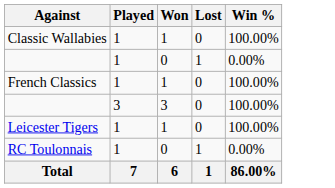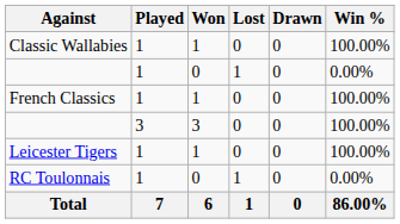 <table class="sortable wikitable">
 <tr>
 <th>Against</th>
 <th>Played</th>
 <th>Won</th>
 <th>Lost</th>
+<th>Drawn</th>
 <th>Win %</th>
 </tr>
 <tr>
 <td> Classic Wallabies</td>
 <td>1</td>
 <td>1</td>
+<td>0</td>
 <td>0</td>
 <td>100.00%</td>
 </tr>
 <tr>
 <td></td>
 <td>1</td>
 <td>0</td>
 <td>1</td>
+<td>0</td>
 <td>0.00%</td>
 </tr>
 <tr>
 <td> French Classics</td>
 <td>1</td>
 <td>1</td>
+<td>0</td>
 <td>0</td>
 <td>100.00%</td>
 </tr>
 <tr>
 <td></td>
 <td>3</td>
 <td>3</td>
 <td>0</td>
+<td>0</td>
 <td>100.00%</td>
 </tr>
 <tr>
 <td> <a href='#'>Leicester Tigers</a></td>
 <td>1</td>
 <td>1</td>
+<td>0</td>
 <td>0</td>
 <td>100.00%</td>
 </tr>
 <tr>
 <td> <a href='#'>RC Toulonnais</a></td>
 <td>1</td>
 <td>0</td>
 <td>1</td>
+<td>0</td>
 <td>0.00%</td>
 </tr>
 <tr>
 <th>Total</th>
 <th>7</th>
 <th>6</th>
 <th>1</th>
+<th>0</th>
 <th>86.00%</th>
 </tr>
 </table>
